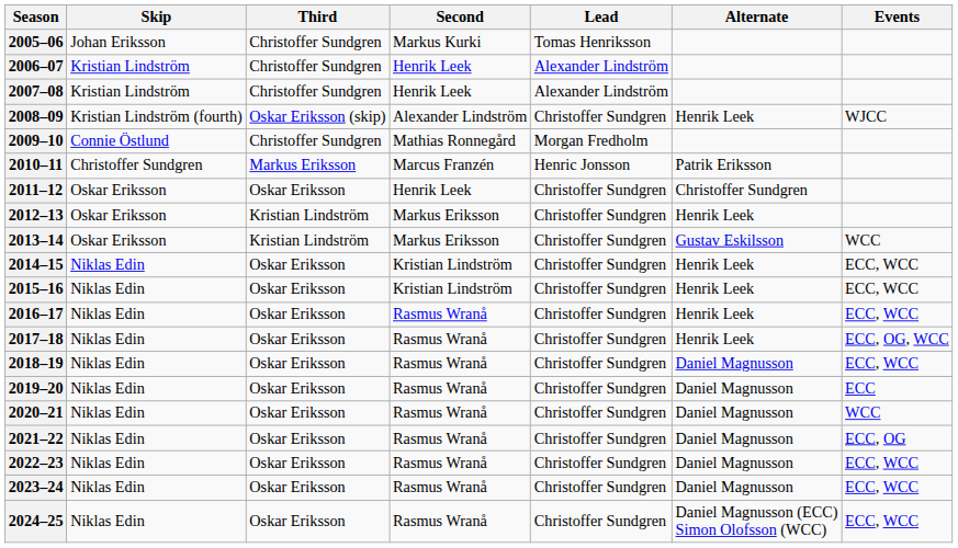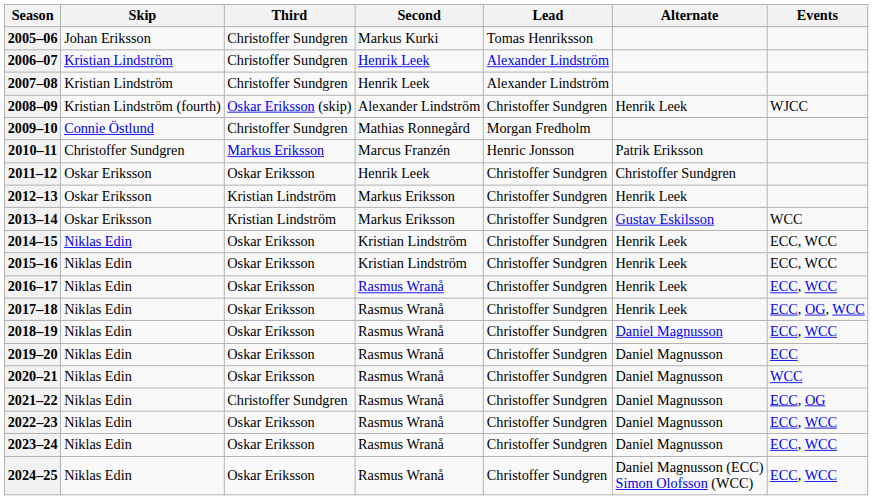 <table class="wikitable">
 <tr>
 <th scope="col">Season</th>
 <th scope="col">Skip</th>
 <th scope="col">Third</th>
 <th scope="col">Second</th>
 <th scope="col">Lead</th>
 <th scope="col">Alternate</th>
 <th scope="col">Events</th>
 </tr>
 <tr>
 <th scope="row">2005–06</th>
 <td>Johan Eriksson</td>
 <td>Christoffer Sundgren</td>
 <td>Markus Kurki</td>
 <td>Tomas Henriksson</td>
 <td></td>
 <td></td>
 </tr>
 <tr>
 <th scope="row">2006–07</th>
 <td><a href='#'>Kristian Lindström</a></td>
 <td>Christoffer Sundgren</td>
 <td><a href='#'>Henrik Leek</a></td>
 <td><a href='#'>Alexander Lindström</a></td>
 <td></td>
 <td></td>
 </tr>
 <tr>
 <th scope="row">2007–08</th>
 <td>Kristian Lindström</td>
 <td>Christoffer Sundgren</td>
 <td>Henrik Leek</td>
 <td>Alexander Lindström</td>
 <td></td>
 <td></td>
 </tr>
 <tr>
 <th scope="row">2008–09</th>
 <td>Kristian Lindström (fourth)</td>
 <td><a href='#'>Oskar Eriksson</a> (skip)</td>
 <td>Alexander Lindström</td>
 <td>Christoffer Sundgren</td>
 <td>Henrik Leek</td>
 <td>WJCC</td>
 </tr>
 <tr>
 <th scope="row">2009–10</th>
 <td><a href='#'>Connie Östlund</a></td>
 <td>Christoffer Sundgren</td>
 <td>Mathias Ronnegård</td>
 <td>Morgan Fredholm</td>
 <td></td>
 <td></td>
 </tr>
 <tr>
 <th scope="row">2010–11</th>
 <td>Christoffer Sundgren</td>
 <td><a href='#'>Markus Eriksson</a></td>
 <td>Marcus Franzén</td>
 <td>Henric Jonsson</td>
 <td>Patrik Eriksson</td>
 <td></td>
 </tr>
 <tr>
 <th scope="row">2011–12</th>
 <td>Oskar Eriksson</td>
 <td>Oskar Eriksson</td>
 <td>Henrik Leek</td>
 <td>Christoffer Sundgren</td>
 <td>Christoffer Sundgren</td>
 <td></td>
 </tr>
 <tr>
 <th scope="row">2012–13</th>
 <td>Oskar Eriksson</td>
 <td>Kristian Lindström</td>
 <td>Markus Eriksson</td>
 <td>Christoffer Sundgren</td>
 <td>Henrik Leek</td>
 <td></td>
 </tr>
 <tr>
 <th scope="row">2013–14</th>
 <td>Oskar Eriksson</td>
 <td>Kristian Lindström</td>
 <td>Markus Eriksson</td>
 <td>Christoffer Sundgren</td>
 <td><a href='#'>Gustav Eskilsson</a></td>
 <td>WCC</td>
 </tr>
 <tr>
 <th scope="row">2014–15</th>
 <td><a href='#'>Niklas Edin</a></td>
 <td>Oskar Eriksson</td>
 <td>Kristian Lindström</td>
 <td>Christoffer Sundgren</td>
 <td>Henrik Leek</td>
 <td>ECC, WCC</td>
 </tr>
 <tr>
 <th scope="row">2015–16</th>
 <td>Niklas Edin</td>
 <td>Oskar Eriksson</td>
 <td>Kristian Lindström</td>
 <td>Christoffer Sundgren</td>
 <td>Henrik Leek</td>
 <td>ECC, WCC</td>
 </tr>
 <tr>
 <th scope="row">2016–17</th>
 <td>Niklas Edin</td>
 <td>Oskar Eriksson</td>
 <td><a href='#'>Rasmus Wranå</a></td>
 <td>Christoffer Sundgren</td>
 <td>Henrik Leek</td>
 <td><a href='#'>ECC</a>, <a href='#'>WCC</a></td>
 </tr>
 <tr>
 <th scope="row">2017–18</th>
 <td>Niklas Edin</td>
 <td>Oskar Eriksson</td>
 <td>Rasmus Wranå</td>
 <td>Christoffer Sundgren</td>
 <td>Henrik Leek</td>
 <td><a href='#'>ECC</a>, <a href='#'>OG</a>, <a href='#'>WCC</a></td>
 </tr>
 <tr>
 <th scope="row">2018–19</th>
 <td>Niklas Edin</td>
 <td>Oskar Eriksson</td>
 <td>Rasmus Wranå</td>
 <td>Christoffer Sundgren</td>
 <td><a href='#'>Daniel Magnusson</a></td>
 <td><a href='#'>ECC</a>, <a href='#'>WCC</a></td>
 </tr>
 <tr>
 <th scope="row">2019–20</th>
 <td>Niklas Edin</td>
 <td>Oskar Eriksson</td>
 <td>Rasmus Wranå</td>
 <td>Christoffer Sundgren</td>
 <td>Daniel Magnusson</td>
 <td><a href='#'>ECC</a></td>
 </tr>
 <tr>
 <th scope="row">2020–21</th>
 <td>Niklas Edin</td>
 <td>Oskar Eriksson</td>
 <td>Rasmus Wranå</td>
 <td>Christoffer Sundgren</td>
 <td>Daniel Magnusson</td>
 <td><a href='#'>WCC</a></td>
 </tr>
 <tr>
 <th scope="row">2021–22</th>
 <td>Niklas Edin</td>
-<td>Oskar Eriksson</td>
+<td>Christoffer Sundgren</td>
 <td>Rasmus Wranå</td>
 <td>Christoffer Sundgren</td>
 <td>Daniel Magnusson</td>
 <td><a href='#'>ECC</a>, <a href='#'>OG</a></td>
 </tr>
 <tr>
 <th scope="row">2022–23</th>
 <td>Niklas Edin</td>
 <td>Oskar Eriksson</td>
 <td>Rasmus Wranå</td>
 <td>Christoffer Sundgren</td>
 <td>Daniel Magnusson</td>
 <td><a href='#'>ECC</a>, <a href='#'>WCC</a></td>
 </tr>
 <tr>
 <th scope="row">2023–24</th>
 <td>Niklas Edin</td>
 <td>Oskar Eriksson</td>
 <td>Rasmus Wranå</td>
 <td>Christoffer Sundgren</td>
 <td>Daniel Magnusson</td>
 <td><a href='#'>ECC</a>, <a href='#'>WCC</a></td>
 </tr>
 <tr>
 <th scope="row">2024–25</th>
 <td>Niklas Edin</td>
 <td>Oskar Eriksson</td>
 <td>Rasmus Wranå</td>
 <td>Christoffer Sundgren</td>
 <td>Daniel Magnusson (ECC) <br> <a href='#'>Simon Olofsson</a> (WCC)</td>
 <td><a href='#'>ECC</a>, <a href='#'>WCC</a></td>
 </tr>
 </table>
